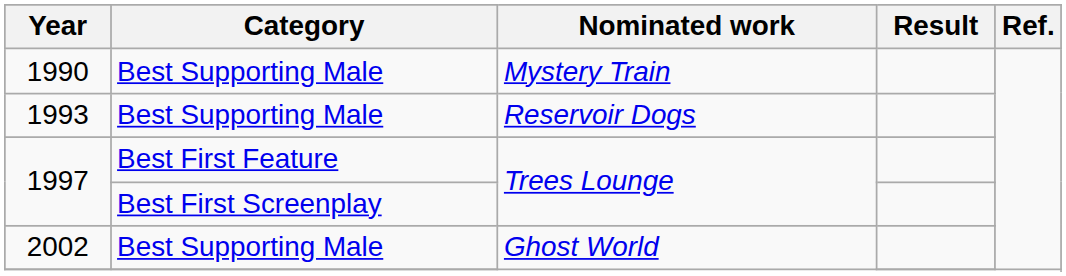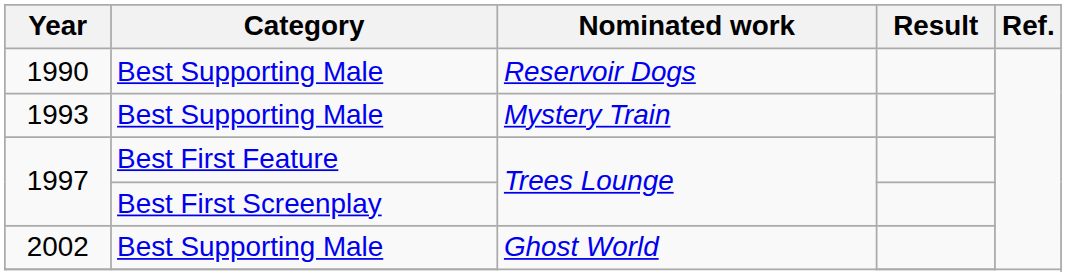 <table class=wikitable>
 <tr>
 <th scope="col" style="width:5em;">Year</th>
 <th scope="col" style="width:26em;">Category</th>
 <th scope="col" style="width:25em;">Nominated work</th>
 <th scope="col" style="width:5em;">Result</th>
 <th>Ref.</th>
 </tr>
 <tr>
 <td style="text-align:center;">1990</td>
 <td><a href='#'>Best Supporting Male</a></td>
-<td><em><a href='#'>Mystery Train</a></em></td>
+<td><em><a href='#'>Reservoir Dogs</a></em></td>
 <td></td>
 <td rowspan=10></td>
 </tr>
 <tr>
 <td style="text-align:center;">1993</td>
 <td><a href='#'>Best Supporting Male</a></td>
-<td><em><a href='#'>Reservoir Dogs</a></em></td>
+<td><em><a href='#'>Mystery Train</a></em></td>
 <td></td>
 </tr>
 <tr>
 <td style="text-align:center;", rowspan="2">1997</td>
 <td><a href='#'>Best First Feature</a></td>
 <td rowspan="2"><em><a href='#'>Trees Lounge</a></em></td>
 <td></td>
 </tr>
 <tr>
 <td><a href='#'>Best First Screenplay</a></td>
 <td></td>
 </tr>
 <tr>
 <td style="text-align:center;">2002</td>
 <td><a href='#'>Best Supporting Male</a></td>
 <td rowspan="3"><em><a href='#'>Ghost World</a></em></td>
 <td></td>
 </tr>
 <tr>
 </tr>
 </table>
